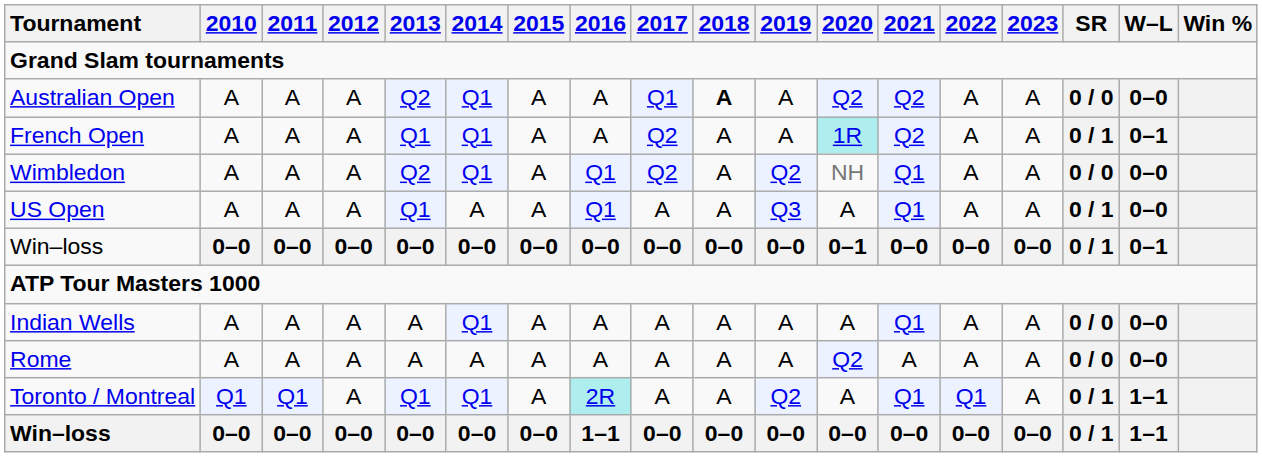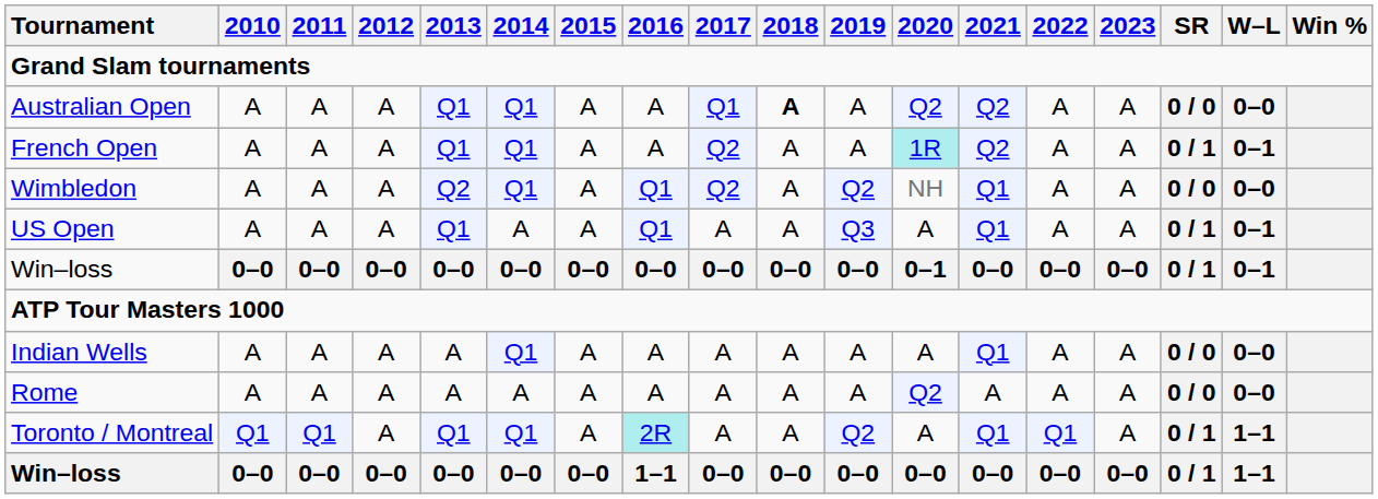 <table class=wikitable style=text-align:center;font-size:97%>
 <tr>
 <th style=text-align:left>Tournament</th>
 <th><a href='#'>2010</a></th>
 <th><a href='#'>2011</a></th>
 <th><a href='#'>2012</a></th>
 <th><a href='#'>2013</a></th>
 <th><a href='#'>2014</a></th>
 <th><a href='#'>2015</a></th>
 <th><a href='#'>2016</a></th>
 <th><a href='#'>2017</a></th>
 <th><a href='#'>2018</a></th>
 <th><a href='#'>2019</a></th>
 <th><a href='#'>2020</a></th>
 <th><a href='#'>2021</a></th>
 <th><a href='#'>2022</a></th>
 <th><a href='#'>2023</a></th>
 <th>SR</th>
 <th>W–L</th>
 <th>Win %</th>
 </tr>
 <tr>
 <td colspan=22 align=left><strong>Grand Slam tournaments</strong></td>
 </tr>
 <tr>
 <td align=left><a href='#'>Australian Open</a></td>
 <td>A</td>
 <td>A</td>
 <td>A</td>
-<td bgcolor=ecf2ff><a href='#'>Q2</a></td>
+<td bgcolor=ecf2ff><a href='#'>Q1</a></td>
 <td bgcolor=ecf2ff><a href='#'>Q1</a></td>
 <td>A</td>
 <td>A</td>
 <td bgcolor=ecf2ff><a href='#'>Q1</a></td>
 <td><strong>A</strong></td>
 <td>A</td>
 <td bgcolor=ecf2ff><a href='#'>Q2</a></td>
 <td bgcolor=ecf2ff><a href='#'>Q2</a></td>
 <td>A</td>
 <td>A</td>
 <th>0 / 0</th>
 <th>0–0</th>
 <th></th>
 </tr>
 <tr>
 <td align=left><a href='#'>French Open</a></td>
 <td>A</td>
 <td>A</td>
 <td>A</td>
 <td bgcolor=ecf2ff><a href='#'>Q1</a></td>
 <td bgcolor=ecf2ff><a href='#'>Q1</a></td>
 <td>A</td>
 <td>A</td>
 <td bgcolor=ecf2ff><a href='#'>Q2</a></td>
 <td>A</td>
 <td>A</td>
 <td bgcolor=afeeee><a href='#'>1R</a></td>
 <td bgcolor=ecf2ff><a href='#'>Q2</a></td>
 <td>A</td>
 <td>A</td>
 <th>0 / 1</th>
 <th>0–1</th>
 <th></th>
 </tr>
 <tr>
 <td align=left><a href='#'>Wimbledon</a></td>
 <td>A</td>
 <td>A</td>
 <td>A</td>
 <td bgcolor=ecf2ff><a href='#'>Q2</a></td>
 <td bgcolor=ecf2ff><a href='#'>Q1</a></td>
 <td>A</td>
 <td bgcolor=ecf2ff><a href='#'>Q1</a></td>
 <td bgcolor=ecf2ff><a href='#'>Q2</a></td>
 <td>A</td>
 <td bgcolor=ecf2ff><a href='#'>Q2</a></td>
 <td style=color:#767676>NH</td>
 <td bgcolor=ecf2ff><a href='#'>Q1</a></td>
 <td>A</td>
 <td>A</td>
 <th>0 / 0</th>
 <th>0–0</th>
 <th></th>
 </tr>
 <tr>
 <td align=left><a href='#'>US Open</a></td>
 <td>A</td>
 <td>A</td>
 <td>A</td>
 <td bgcolor=ecf2ff><a href='#'>Q1</a></td>
 <td>A</td>
 <td>A</td>
 <td bgcolor=ecf2ff><a href='#'>Q1</a></td>
 <td>A</td>
 <td>A</td>
 <td bgcolor=ecf2ff><a href='#'>Q3</a></td>
 <td>A</td>
 <td bgcolor=ecf2ff><a href='#'>Q1</a></td>
 <td>A</td>
 <td>A</td>
 <th>0 / 1</th>
-<th>0–0</th>
+<th>0–1</th>
 <th></th>
 </tr>
 <tr>
 <td style=text-align:left>Win–loss</td>
 <th>0–0</th>
 <th>0–0</th>
 <th>0–0</th>
 <th>0–0</th>
 <th>0–0</th>
 <th>0–0</th>
 <th>0–0</th>
 <th>0–0</th>
 <th>0–0</th>
 <th>0–0</th>
 <th>0–1</th>
 <th>0–0</th>
 <th>0–0</th>
 <th>0–0</th>
 <th>0 / 1</th>
 <th>0–1</th>
 <th></th>
 </tr>
 <tr>
 <td colspan=22 align=left><strong>ATP Tour Masters 1000</strong></td>
 </tr>
 <tr>
 <td align=left><a href='#'>Indian Wells</a></td>
 <td>A</td>
 <td>A</td>
 <td>A</td>
 <td>A</td>
 <td bgcolor=ecf2ff><a href='#'>Q1</a></td>
 <td>A</td>
 <td>A</td>
 <td>A</td>
 <td>A</td>
 <td>A</td>
 <td>A</td>
 <td bgcolor=ecf2ff><a href='#'>Q1</a></td>
 <td>A</td>
 <td>A</td>
 <th>0 / 0</th>
 <th>0–0</th>
 <th></th>
 </tr>
 <tr>
 <td align=left><a href='#'>Rome</a></td>
 <td>A</td>
 <td>A</td>
 <td>A</td>
 <td>A</td>
 <td>A</td>
 <td>A</td>
 <td>A</td>
 <td>A</td>
 <td>A</td>
 <td>A</td>
 <td bgcolor=ecf2ff><a href='#'>Q2</a></td>
 <td>A</td>
 <td>A</td>
 <td>A</td>
 <th>0 / 0</th>
 <th>0–0</th>
 <th></th>
 </tr>
 <tr>
 <td align=left><a href='#'>Toronto / Montreal</a></td>
 <td bgcolor=ecf2ff><a href='#'>Q1</a></td>
 <td bgcolor=ecf2ff><a href='#'>Q1</a></td>
 <td>A</td>
 <td bgcolor=ecf2ff><a href='#'>Q1</a></td>
 <td bgcolor=ecf2ff><a href='#'>Q1</a></td>
 <td>A</td>
 <td bgcolor=afeeee><a href='#'>2R</a></td>
 <td>A</td>
 <td>A</td>
 <td bgcolor=ecf2ff><a href='#'>Q2</a></td>
 <td>A</td>
 <td bgcolor=ecf2ff><a href='#'>Q1</a></td>
 <td bgcolor=ecf2ff><a href='#'>Q1</a></td>
 <td>A</td>
 <th>0 / 1</th>
 <th>1–1</th>
 <th></th>
 </tr>
 <tr>
 <th style=text-align:left>Win–loss</th>
 <th>0–0</th>
 <th>0–0</th>
 <th>0–0</th>
 <th>0–0</th>
 <th>0–0</th>
 <th>0–0</th>
 <th>1–1</th>
 <th>0–0</th>
 <th>0–0</th>
 <th>0–0</th>
 <th>0–0</th>
 <th>0–0</th>
 <th>0–0</th>
 <th>0–0</th>
 <th>0 / 1</th>
 <th>1–1</th>
 <th></th>
 </tr>
 </table>
